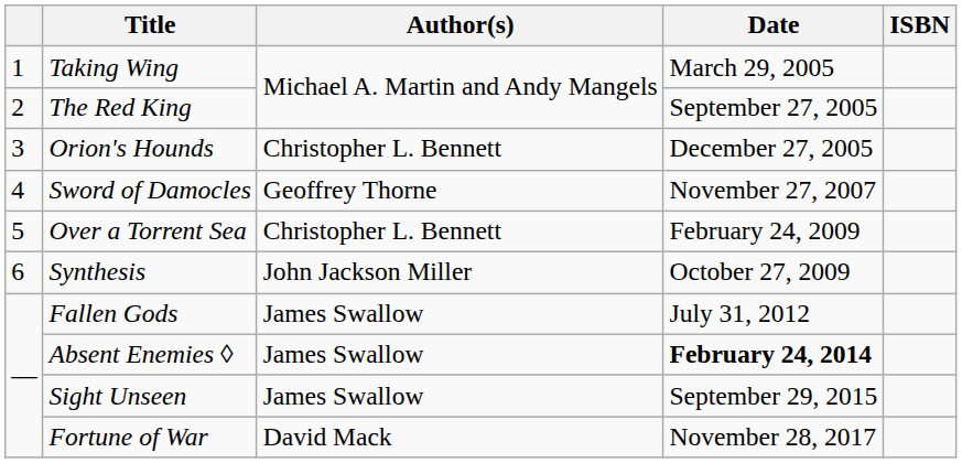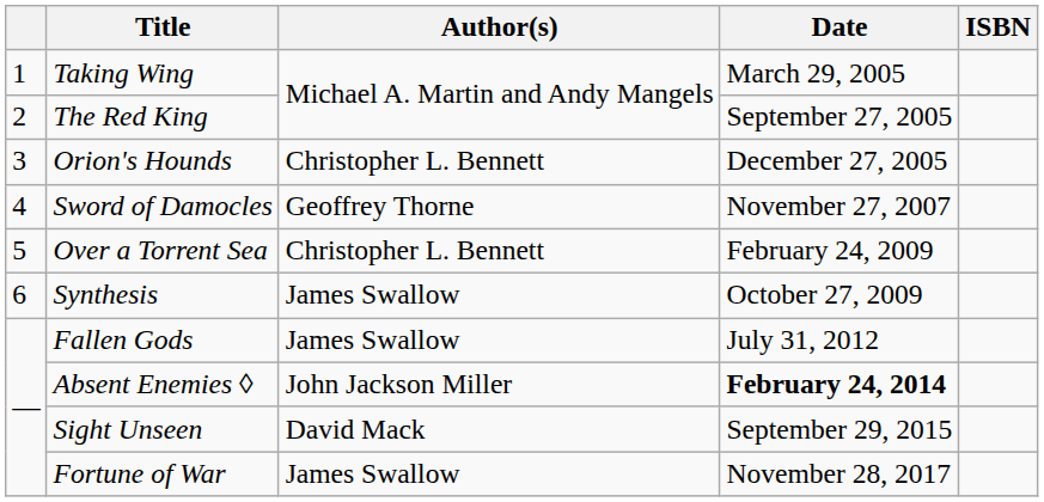 <table class="wikitable">
 <tr>
 <th></th>
 <th>Title</th>
 <th>Author(s)</th>
 <th>Date</th>
 <th>ISBN</th>
 </tr>
 <tr>
 <td>1</td>
 <td><em>Taking Wing</em></td>
 <td rowspan="2">Michael A. Martin and Andy Mangels</td>
 <td>March 29, 2005</td>
 <td></td>
 </tr>
 <tr>
 <td>2</td>
 <td><em>The Red King</em></td>
 <td>September 27, 2005</td>
 <td></td>
 </tr>
 <tr>
 <td>3</td>
 <td><em>Orion's Hounds</em></td>
 <td>Christopher L. Bennett</td>
 <td>December 27, 2005</td>
 <td></td>
 </tr>
 <tr>
 <td>4</td>
 <td><em>Sword of Damocles</em></td>
 <td>Geoffrey Thorne</td>
 <td>November 27, 2007</td>
 <td></td>
 </tr>
 <tr>
 <td>5</td>
 <td><em>Over a Torrent Sea</em></td>
 <td>Christopher L. Bennett</td>
 <td>February 24, 2009</td>
 <td></td>
 </tr>
 <tr>
 <td>6</td>
 <td><em>Synthesis</em></td>
-<td>John Jackson Miller</td>
+<td>James Swallow</td>
 <td>October 27, 2009</td>
 <td></td>
 </tr>
 <tr>
 <td rowspan="4">—</td>
 <td><em>Fallen Gods</em></td>
 <td>James Swallow</td>
 <td>July 31, 2012</td>
 <td></td>
 </tr>
 <tr>
 <td><em>Absent Enemies</em> ◊</td>
-<td>James Swallow</td>
+<td>John Jackson Miller</td>
 <td><strong>February 24, 2014</strong></td>
 <td></td>
 </tr>
 <tr>
 <td><em>Sight Unseen</em></td>
-<td>James Swallow</td>
+<td>David Mack</td>
 <td>September 29, 2015</td>
 <td></td>
 </tr>
 <tr>
 <td><em>Fortune of War</em></td>
-<td>David Mack</td>
+<td>James Swallow</td>
 <td>November 28, 2017</td>
 <td></td>
 </tr>
 </table>
